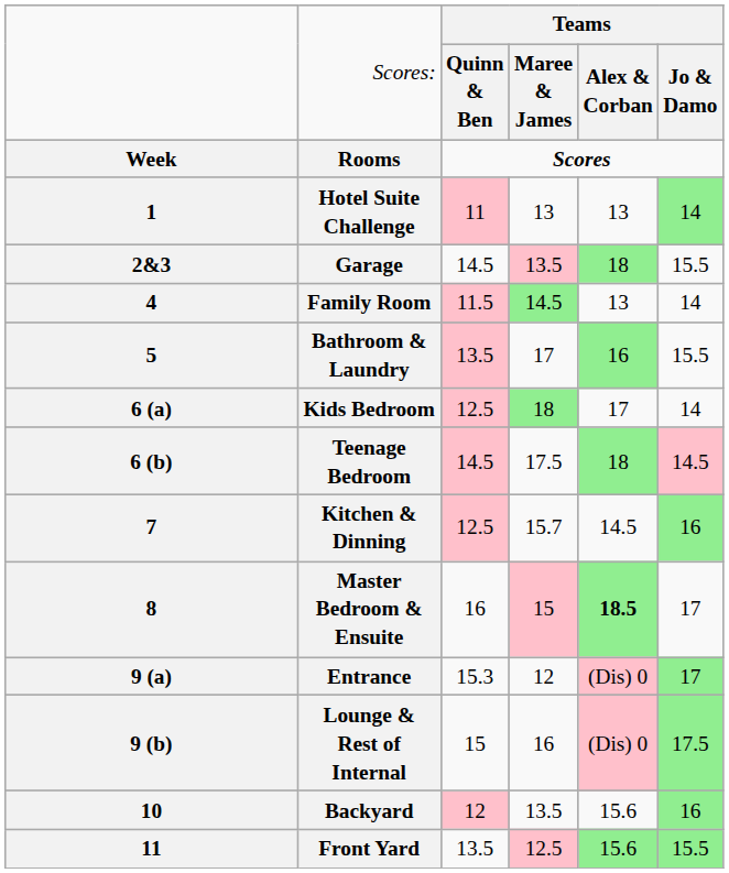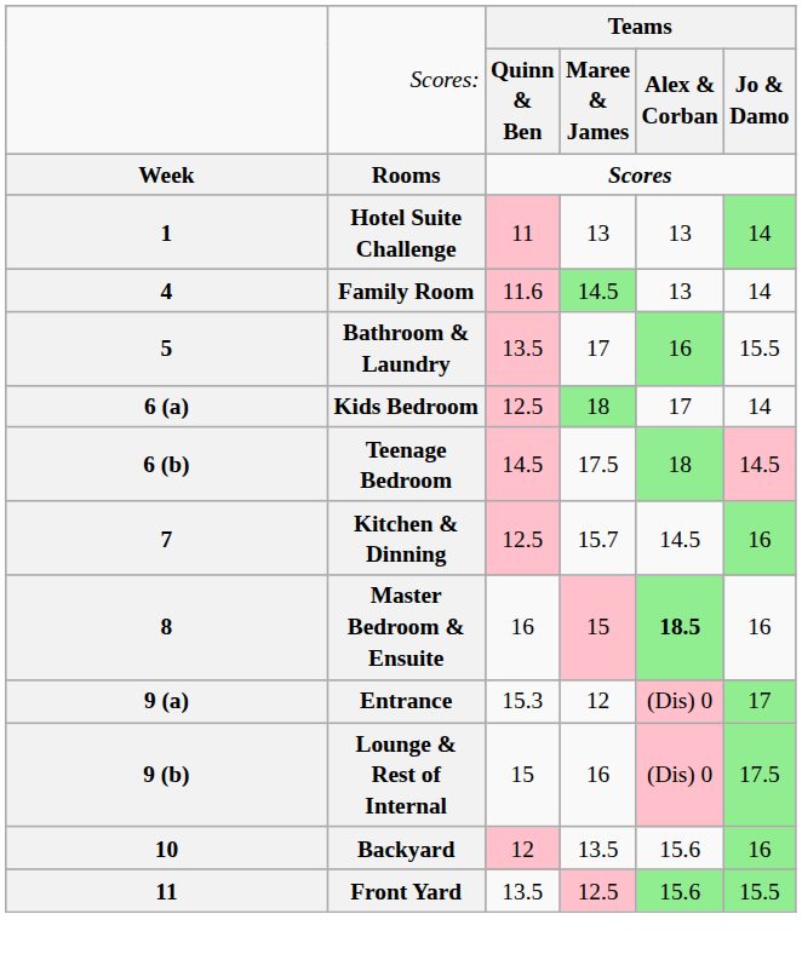 <table class="wikitable" style="text-align: center; font-size: 9pt; line-height:16px; width:65%">
 <tr>
 <td rowspan="2"></td>
 <td style="width:20%; text-align:right;" rowspan="2"><em>Scores:</em></td>
 <th colspan="4">Teams</th>
 </tr>
 <tr>
 <th style="width:5%;" scope="col" style="background:orange; color:black;">Quinn & Ben</th>
 <th style="width:5%;" scope="col" style="background:#B87BF6; background-color:#f4de00">Maree & James</th>
 <th style="width:5%;" scope="col" style="background:#B87BF6; color:black;">Alex & Corban</th>
 <th style="width:5%;" scope="col" style="background:skyblue; color:black;">Jo & Damo</th>
 </tr>
 <tr>
 <th>Week</th>
 <th>Rooms</th>
 <td colspan="4"><strong><em>Scores</em></strong></td>
 </tr>
 <tr>
 <th>1</th>
 <th style="width:5%;">Hotel Suite Challenge</th>
 <td bgcolor="Pink">11</td>
 <td>13</td>
 <td>13</td>
 <td bgcolor="lightgreen">14</td>
 </tr>
 <tr>
-<th>2&3</th>
-<th style="width:5%;">Garage</th>
-<td>14.5</td>
-<td bgcolor="Pink">13.5</td>
-<td bgcolor="lightgreen">18</td>
-<td>15.5</td>
-</tr>
-<tr>
 <th>4</th>
 <th>Family Room</th>
-<td bgcolor="Pink">11.5</td>
+<td bgcolor="Pink">11.6</td>
 <td bgcolor="lightgreen">14.5</td>
 <td>13</td>
 <td>14</td>
 </tr>
 <tr>
 <th>5</th>
 <th>Bathroom & Laundry</th>
 <td bgcolor="Pink">13.5</td>
 <td>17</td>
 <td bgcolor="lightgreen">16</td>
 <td>15.5</td>
 </tr>
 <tr>
 <th>6 (a)</th>
 <th>Kids Bedroom</th>
 <td bgcolor="pink">12.5</td>
 <td bgcolor="lightgreen">18</td>
 <td>17</td>
 <td>14</td>
 </tr>
 <tr>
 <th>6 (b)</th>
 <th>Teenage Bedroom</th>
 <td bgcolor="pink">14.5</td>
 <td>17.5</td>
 <td bgcolor="lightgreen">18</td>
 <td bgcolor="pink">14.5</td>
 </tr>
 <tr>
 <th>7</th>
 <th>Kitchen & Dinning</th>
 <td bgcolor="pink">12.5</td>
 <td>15.7</td>
 <td>14.5</td>
 <td bgcolor="lightgreen">16</td>
 </tr>
 <tr>
 <th>8</th>
 <th>Master Bedroom & Ensuite</th>
 <td>16</td>
 <td bgcolor="pink">15</td>
 <td bgcolor="lightgreen"><strong>18.5</strong></td>
-<td>17</td>
+<td>16</td>
 </tr>
 <tr>
 <th>9 (a)</th>
 <th>Entrance</th>
 <td>15.3</td>
 <td>12</td>
 <td bgcolor="pink">(Dis) 0</td>
 <td bgcolor="lightgreen">17</td>
 </tr>
 <tr>
 <th>9 (b)</th>
 <th>Lounge & Rest of Internal</th>
 <td>15</td>
 <td>16</td>
 <td bgcolor="pink">(Dis) 0</td>
 <td bgcolor="lightgreen">17.5</td>
 </tr>
 <tr>
 <th>10</th>
 <th>Backyard</th>
 <td bgcolor="pink">12</td>
 <td>13.5</td>
 <td>15.6</td>
 <td bgcolor="lightgreen">16</td>
 </tr>
 <tr>
 <th>11</th>
 <th>Front Yard</th>
 <td>13.5</td>
 <td bgcolor="pink">12.5</td>
 <td bgcolor="lightgreen">15.6</td>
 <td bgcolor="lightgreen">15.5</td>
 </tr>
 </table>
